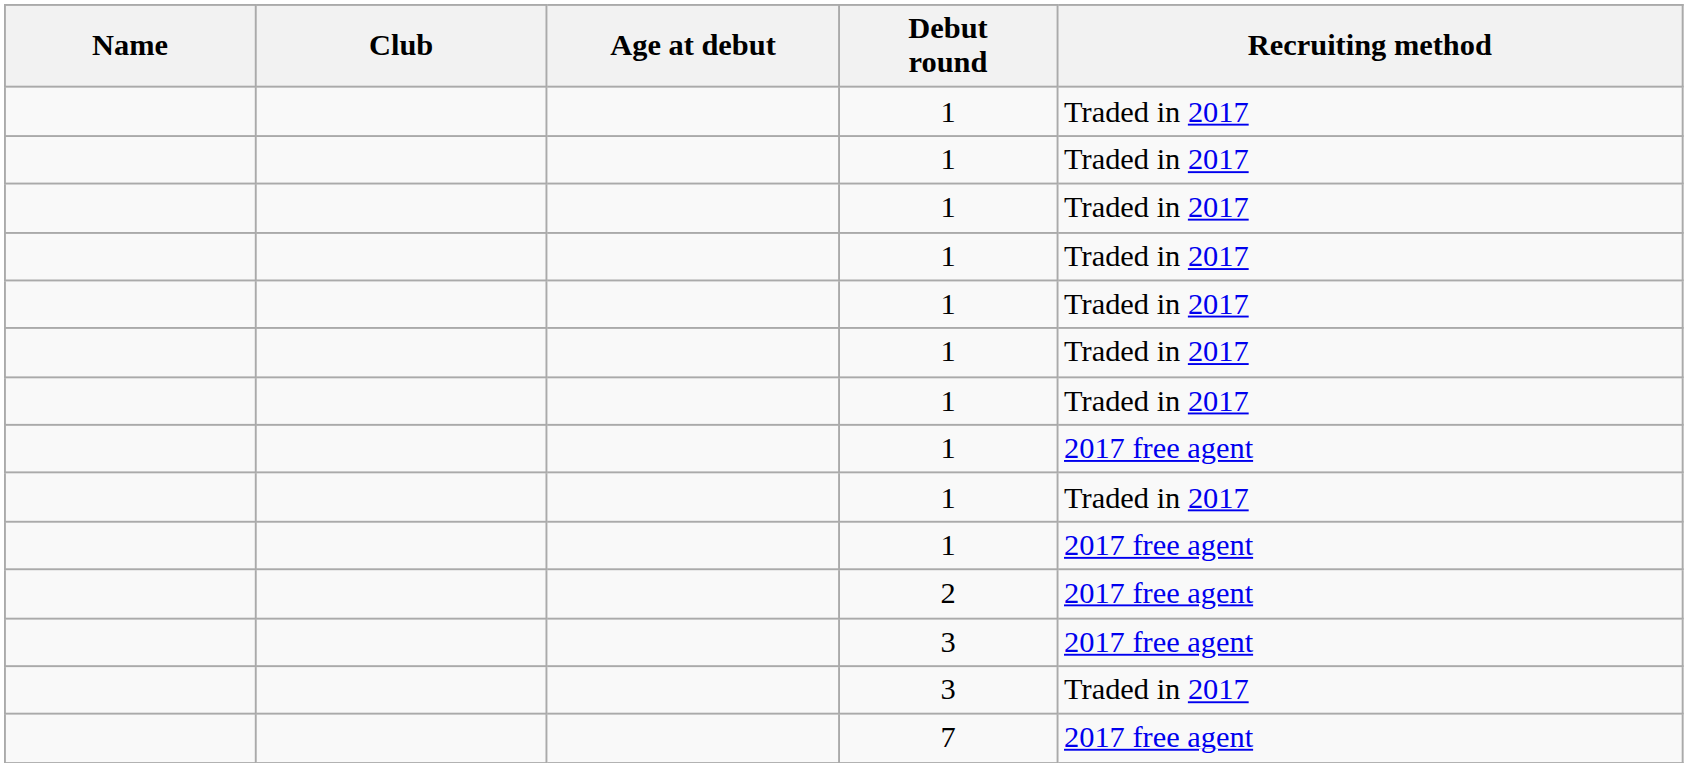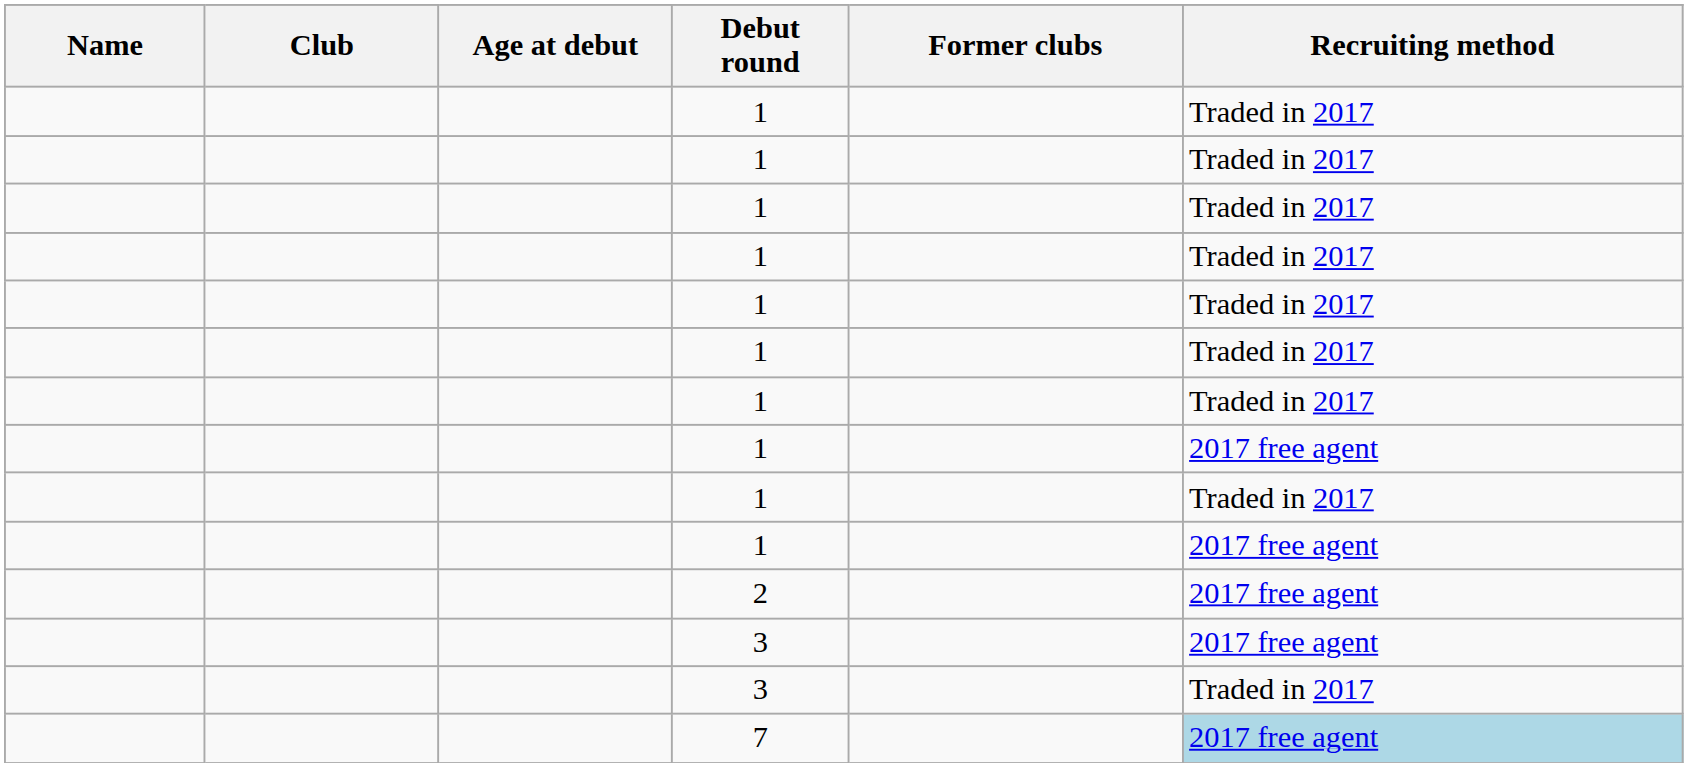 <table class="wikitable sortable" style="width:100%; text-align: center;">
 <tr style="background:#efefef;">
 <th style="width:6%;">Name</th>
 <th width=7%>Club</th>
 <th style="width:7%;">Age at debut</th>
 <th width=5%>Debut<br>round  </th>
+<th style="width:10%;">Former clubs</th>
 <th style="width:15%;">Recruiting method</th>
 </tr>
 <tr>
 <td align="left"></td>
 <td></td>
 <td></td>
 <td>1</td>
+<td></td>
 <td align="left">Traded in <a href='#'>2017</a></td>
 </tr>
 <tr>
 <td align="left"></td>
 <td></td>
 <td></td>
 <td>1</td>
+<td></td>
 <td align="left">Traded in <a href='#'>2017</a></td>
 </tr>
 <tr>
 <td align="left"></td>
 <td></td>
 <td></td>
 <td>1</td>
+<td></td>
 <td align="left">Traded in <a href='#'>2017</a></td>
 </tr>
 <tr>
 <td align="left"></td>
 <td></td>
 <td></td>
 <td>1</td>
+<td></td>
 <td align="left">Traded in <a href='#'>2017</a></td>
 </tr>
 <tr>
 <td align="left"></td>
 <td></td>
 <td></td>
 <td>1</td>
+<td></td>
 <td align="left">Traded in <a href='#'>2017</a></td>
 </tr>
 <tr>
 <td align="left"></td>
 <td></td>
 <td></td>
 <td>1</td>
+<td></td>
 <td align="left">Traded in <a href='#'>2017</a></td>
 </tr>
 <tr>
 <td align="left"></td>
 <td></td>
 <td></td>
 <td>1</td>
+<td></td>
 <td align="left">Traded in <a href='#'>2017</a></td>
 </tr>
 <tr>
 <td align="left"></td>
 <td></td>
 <td></td>
 <td>1</td>
+<td></td>
 <td align="left"><a href='#'>2017 free agent</a></td>
 </tr>
 <tr>
 <td align="left"></td>
 <td></td>
 <td></td>
 <td>1</td>
+<td></td>
 <td align="left">Traded in <a href='#'>2017</a></td>
 </tr>
 <tr>
 <td align="left"></td>
 <td></td>
 <td></td>
 <td>1</td>
+<td></td>
 <td align="left"><a href='#'>2017 free agent</a></td>
 </tr>
 <tr>
 <td align="left"></td>
 <td></td>
 <td></td>
 <td>2</td>
+<td></td>
 <td align="left"><a href='#'>2017 free agent</a></td>
 </tr>
 <tr>
 <td align="left"></td>
 <td></td>
 <td></td>
 <td>3</td>
+<td></td>
 <td align="left"><a href='#'>2017 free agent</a></td>
 </tr>
 <tr>
 <td align="left"></td>
 <td></td>
 <td></td>
 <td>3</td>
+<td></td>
 <td align="left">Traded in <a href='#'>2017</a></td>
 </tr>
 <tr>
 <td align="left"></td>
 <td></td>
 <td></td>
 <td>7</td>
-<td align="left"><a href='#'>2017 free agent</a></td>
+<td></td>
+<td align="left" style="background: lightblue;"><a href='#'>2017 free agent</a></td>
 </tr>
 </table>
